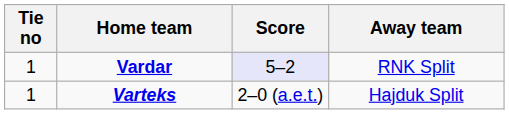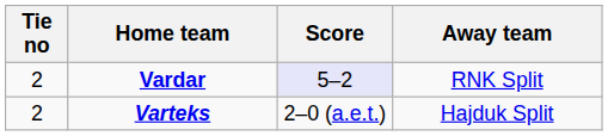 <table class="wikitable" style="text-align: center">
 <tr>
 <th width=40>Tie no</th>
 <th width=150>Home team</th>
 <th width=80>Score</th>
 <th width=150>Away team</th>
 </tr>
 <tr>
-<td>1</td>
+<td>2</td>
 <td><strong><a href='#'>Vardar</a></strong></td>
 <td style="background: lavender;">5–2</td>
 <td><a href='#'>RNK Split</a></td>
 </tr>
 <tr>
-<td>1</td>
+<td>2</td>
 <td><strong><em><a href='#'>Varteks</a></em></strong></td>
 <td>2–0 (<a href='#'>a.e.t.</a>)</td>
 <td><a href='#'>Hajduk Split</a></td>
 </tr>
 </table>
